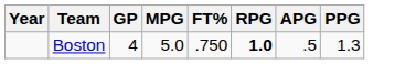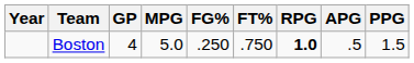 <table class="wikitable sortable" style="font-size:95%; text-align:right;">
 <tr>
 <th>Year</th>
 <th>Team</th>
 <th>GP</th>
 <th>MPG</th>
+<th>FG%</th>
 <th>FT%</th>
 <th>RPG</th>
 <th>APG</th>
 <th>PPG</th>
 </tr>
 <tr>
 <td style="text-align:left;"></td>
 <td style="text-align:left;"><a href='#'>Boston</a></td>
 <td>4</td>
 <td>5.0</td>
+<td>.250</td>
 <td>.750</td>
 <td><strong>1.0</strong></td>
 <td>.5</td>
-<td>1.3</td>
+<td>1.5</td>
 </tr>
 </table>
